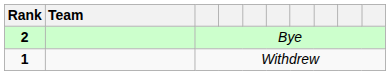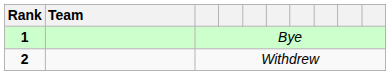 <table class="wikitable" style="text-align: center;">
 <tr>
 <th width=30>Rank</th>
 <th width=165 style="text-align:left;">Team</th>
 <th width=20></th>
 <th width=20></th>
 <th width=20></th>
 <th width=20></th>
 <th width=20></th>
 <th width=20></th>
 <th width=20></th>
 <th width=20></th>
 </tr>
 <tr style="background:#ccffcc;">
-<td><strong>2</strong></td>
+<td><strong>1</strong></td>
 <td style="text-align:left;"></td>
 <td colspan=8 style="text-align:center;"><em>Bye</em></td>
 </tr>
 <tr>
-<td><strong>1</strong></td>
+<td><strong>2</strong></td>
 <td style="text-align:left;"></td>
 <td colspan=8 style="text-align:center;"><em>Withdrew</em></td>
 </tr>
 </table>
